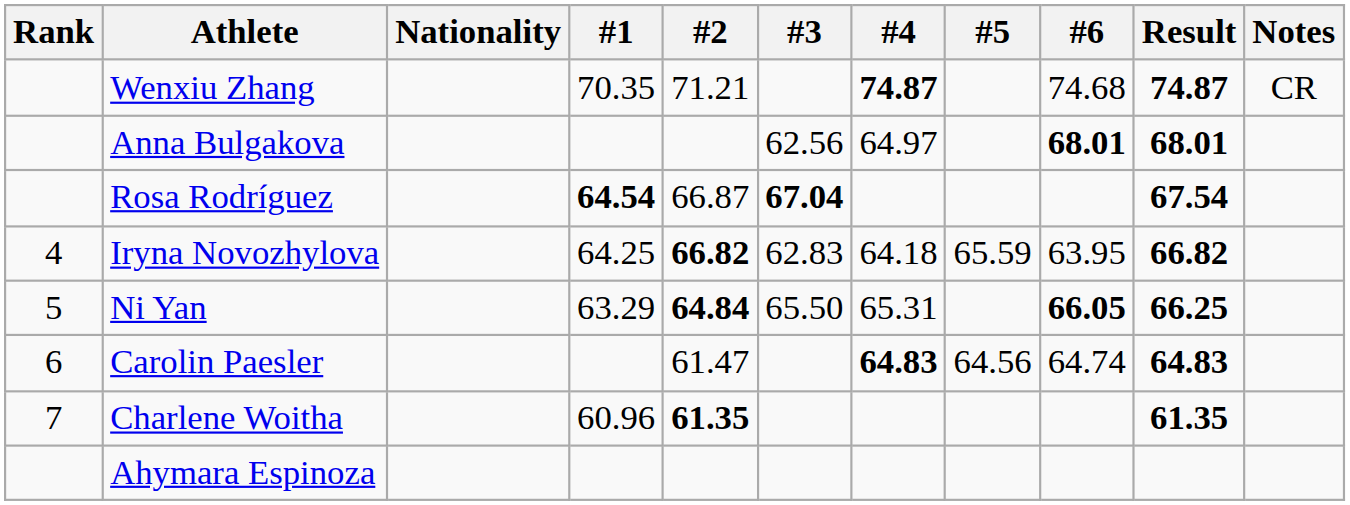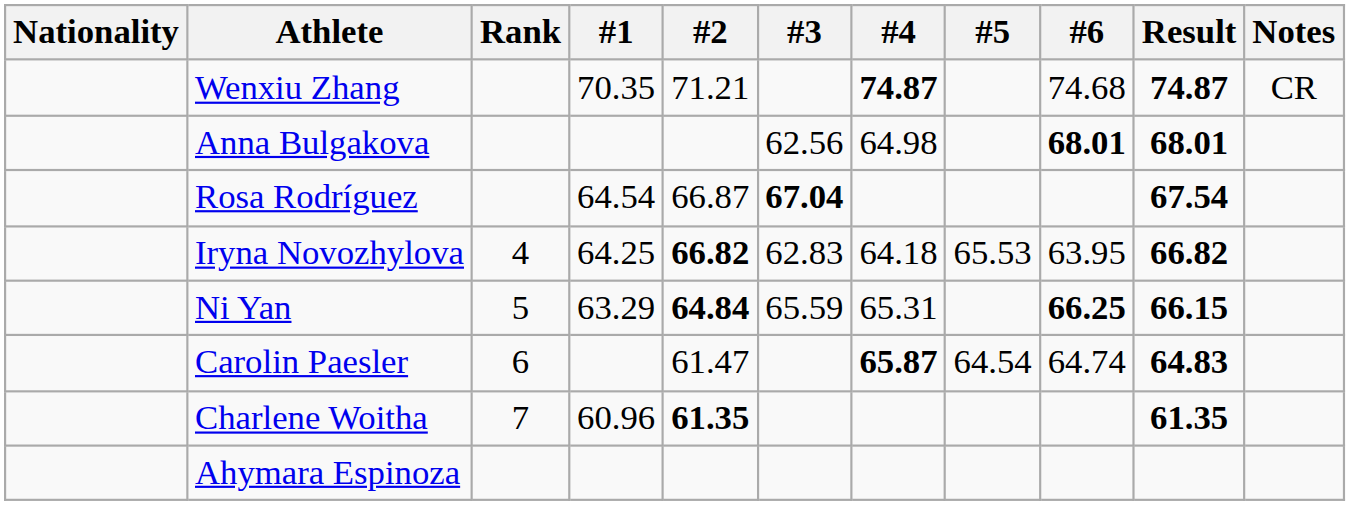 <table class="wikitable sortable" style="text-align:center">
 <tr>
+<th>Nationality</th>
+<th>Athlete</th>
 <th>Rank</th>
-<th>Athlete</th>
-<th>Nationality</th>
 <th>#1</th>
 <th>#2</th>
 <th>#3</th>
 <th>#4</th>
 <th>#5</th>
 <th>#6</th>
 <th>Result</th>
 <th>Notes</th>
 </tr>
 <tr>
+<td align=left></td>
+<td align="left"><a href='#'>Wenxiu Zhang</a></td>
 <td></td>
-<td align="left"><a href='#'>Wenxiu Zhang</a></td>
-<td align=left></td>
 <td>70.35</td>
 <td>71.21</td>
 <td></td>
 <td><strong>74.87</strong></td>
 <td></td>
 <td>74.68</td>
 <td><strong>74.87</strong></td>
 <td>CR</td>
 </tr>
 <tr>
+<td align=left></td>
+<td align="left"><a href='#'>Anna Bulgakova</a></td>
 <td></td>
-<td align="left"><a href='#'>Anna Bulgakova</a></td>
-<td align=left></td>
 <td></td>
 <td></td>
 <td>62.56</td>
-<td>64.97</td>
+<td>64.98</td>
 <td></td>
 <td><strong>68.01</strong></td>
 <td><strong>68.01</strong></td>
 <td></td>
 </tr>
 <tr>
+<td align=left></td>
+<td align="left"><a href='#'>Rosa Rodríguez</a></td>
 <td></td>
-<td align="left"><a href='#'>Rosa Rodríguez</a></td>
-<td align=left></td>
-<td><strong>64.54</strong></td>
+<td>64.54</td>
 <td>66.87</td>
 <td><strong>67.04</strong></td>
 <td></td>
 <td></td>
 <td></td>
 <td><strong>67.54</strong></td>
 <td></td>
 </tr>
 <tr>
+<td align=left></td>
+<td align="left"><a href='#'>Iryna Novozhylova</a></td>
 <td>4</td>
-<td align="left"><a href='#'>Iryna Novozhylova</a></td>
-<td align=left></td>
 <td>64.25</td>
 <td><strong>66.82</strong></td>
 <td>62.83</td>
 <td>64.18</td>
-<td>65.59</td>
+<td>65.53</td>
 <td>63.95</td>
 <td><strong>66.82</strong></td>
 <td></td>
 </tr>
 <tr>
+<td align=left></td>
+<td align="left"><a href='#'>Ni Yan</a></td>
 <td>5</td>
-<td align="left"><a href='#'>Ni Yan</a></td>
-<td align=left></td>
 <td>63.29</td>
 <td><strong>64.84</strong></td>
-<td>65.50</td>
+<td>65.59</td>
 <td>65.31</td>
 <td></td>
-<td><strong>66.05</strong></td>
 <td><strong>66.25</strong></td>
+<td><strong>66.15</strong></td>
 <td></td>
 </tr>
 <tr>
+<td align=left></td>
+<td align="left"><a href='#'>Carolin Paesler</a></td>
 <td>6</td>
-<td align="left"><a href='#'>Carolin Paesler</a></td>
-<td align=left></td>
 <td></td>
 <td>61.47</td>
 <td></td>
-<td><strong>64.83</strong></td>
-<td>64.56</td>
+<td><strong>65.87</strong></td>
+<td>64.54</td>
 <td>64.74</td>
 <td><strong>64.83</strong></td>
 <td></td>
 </tr>
 <tr>
+<td align=left></td>
+<td align="left"><a href='#'>Charlene Woitha</a></td>
 <td>7</td>
-<td align="left"><a href='#'>Charlene Woitha</a></td>
-<td align=left></td>
 <td>60.96</td>
 <td><strong>61.35</strong></td>
 <td></td>
 <td></td>
 <td></td>
 <td></td>
 <td><strong>61.35</strong></td>
 <td></td>
 </tr>
 <tr>
+<td align=left></td>
+<td align="left"><a href='#'>Ahymara Espinoza</a></td>
 <td></td>
-<td align="left"><a href='#'>Ahymara Espinoza</a></td>
-<td align=left></td>
 <td></td>
 <td></td>
 <td></td>
 <td></td>
 <td></td>
 <td></td>
 <td></td>
 <td></td>
 </tr>
 </table>
